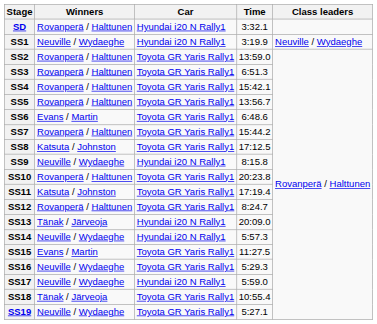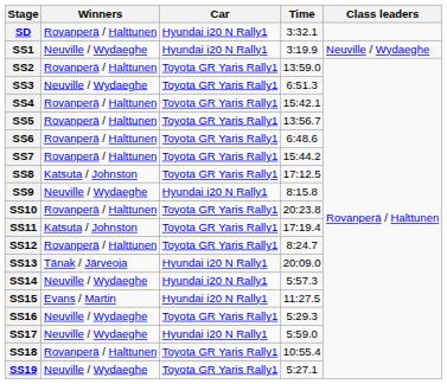 <table class="wikitable" style="font-size:85%">
 <tr>
 <th>Stage</th>
 <th>Winners</th>
 <th>Car</th>
 <th>Time</th>
 <th>Class leaders</th>
 </tr>
 <tr>
 <th><a href='#'>SD</a></th>
 <td><a href='#'>Rovanperä</a> / <a href='#'>Halttunen</a></td>
 <td><a href='#'>Hyundai i20 N Rally1</a></td>
 <td align="center">3:32.1</td>
 <td></td>
 </tr>
 <tr>
 <th>SS1</th>
 <td><a href='#'>Neuville</a> / <a href='#'>Wydaeghe</a></td>
 <td><a href='#'>Hyundai i20 N Rally1</a></td>
 <td align="center">3:19.9</td>
 <td><a href='#'>Neuville</a> / <a href='#'>Wydaeghe</a></td>
 </tr>
 <tr>
 <th>SS2</th>
 <td><a href='#'>Rovanperä</a> / <a href='#'>Halttunen</a></td>
 <td><a href='#'>Toyota GR Yaris Rally1</a></td>
 <td align="center">13:59.0</td>
 <td rowspan="18"><a href='#'>Rovanperä</a> / <a href='#'>Halttunen</a></td>
 </tr>
 <tr>
 <th>SS3</th>
-<td><a href='#'>Rovanperä</a> / <a href='#'>Halttunen</a></td>
+<td><a href='#'>Neuville</a> / <a href='#'>Wydaeghe</a></td>
 <td><a href='#'>Toyota GR Yaris Rally1</a></td>
 <td align="center">6:51.3</td>
 </tr>
 <tr>
 <th>SS4</th>
 <td><a href='#'>Rovanperä</a> / <a href='#'>Halttunen</a></td>
 <td><a href='#'>Toyota GR Yaris Rally1</a></td>
 <td align="center">15:42.1</td>
 </tr>
 <tr>
 <th>SS5</th>
 <td><a href='#'>Rovanperä</a> / <a href='#'>Halttunen</a></td>
 <td><a href='#'>Toyota GR Yaris Rally1</a></td>
 <td align="center">13:56.7</td>
 </tr>
 <tr>
 <th>SS6</th>
-<td><a href='#'>Evans</a> / <a href='#'>Martin</a></td>
+<td><a href='#'>Rovanperä</a> / <a href='#'>Halttunen</a></td>
 <td><a href='#'>Toyota GR Yaris Rally1</a></td>
 <td align="center">6:48.6</td>
 </tr>
 <tr>
 <th>SS7</th>
 <td><a href='#'>Rovanperä</a> / <a href='#'>Halttunen</a></td>
 <td><a href='#'>Toyota GR Yaris Rally1</a></td>
 <td align="center">15:44.2</td>
 </tr>
 <tr>
 <th>SS8</th>
 <td><a href='#'>Katsuta</a> / <a href='#'>Johnston</a></td>
 <td><a href='#'>Toyota GR Yaris Rally1</a></td>
 <td align="center">17:12.5</td>
 </tr>
 <tr>
 <th>SS9</th>
 <td><a href='#'>Neuville</a> / <a href='#'>Wydaeghe</a></td>
 <td><a href='#'>Hyundai i20 N Rally1</a></td>
 <td align="center">8:15.8</td>
 </tr>
 <tr>
 <th>SS10</th>
 <td><a href='#'>Rovanperä</a> / <a href='#'>Halttunen</a></td>
 <td><a href='#'>Toyota GR Yaris Rally1</a></td>
 <td align="center">20:23.8</td>
 </tr>
 <tr>
 <th>SS11</th>
 <td><a href='#'>Katsuta</a> / <a href='#'>Johnston</a></td>
 <td><a href='#'>Toyota GR Yaris Rally1</a></td>
 <td align="center">17:19.4</td>
 </tr>
 <tr>
 <th>SS12</th>
 <td><a href='#'>Rovanperä</a> / <a href='#'>Halttunen</a></td>
 <td><a href='#'>Toyota GR Yaris Rally1</a></td>
 <td align="center">8:24.7</td>
 </tr>
 <tr>
 <th>SS13</th>
 <td><a href='#'>Tänak</a> / <a href='#'>Järveoja</a></td>
 <td><a href='#'>Hyundai i20 N Rally1</a></td>
 <td align="center">20:09.0</td>
 </tr>
 <tr>
 <th>SS14</th>
 <td><a href='#'>Neuville</a> / <a href='#'>Wydaeghe</a></td>
 <td><a href='#'>Hyundai i20 N Rally1</a></td>
 <td align="center">5:57.3</td>
 </tr>
 <tr>
 <th>SS15</th>
 <td><a href='#'>Evans</a> / <a href='#'>Martin</a></td>
-<td><a href='#'>Toyota GR Yaris Rally1</a></td>
+<td><a href='#'>Hyundai i20 N Rally1</a></td>
 <td align="center">11:27.5</td>
 </tr>
 <tr>
 <th>SS16</th>
 <td><a href='#'>Neuville</a> / <a href='#'>Wydaeghe</a></td>
 <td><a href='#'>Toyota GR Yaris Rally1</a></td>
 <td align="center">5:29.3</td>
 </tr>
 <tr>
 <th>SS17</th>
 <td><a href='#'>Neuville</a> / <a href='#'>Wydaeghe</a></td>
 <td><a href='#'>Hyundai i20 N Rally1</a></td>
 <td align="center">5:59.0</td>
 </tr>
 <tr>
 <th>SS18</th>
-<td><a href='#'>Tänak</a> / <a href='#'>Järveoja</a></td>
+<td><a href='#'>Rovanperä</a> / <a href='#'>Halttunen</a></td>
 <td><a href='#'>Toyota GR Yaris Rally1</a></td>
 <td align="center">10:55.4</td>
 </tr>
 <tr>
 <th><a href='#'>SS19</a></th>
 <td><a href='#'>Neuville</a> / <a href='#'>Wydaeghe</a></td>
 <td><a href='#'>Toyota GR Yaris Rally1</a></td>
 <td align="center">5:27.1</td>
 </tr>
 </table>
